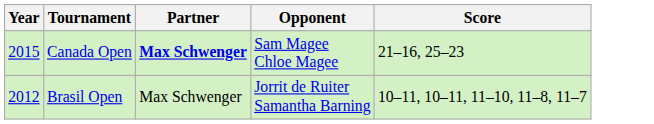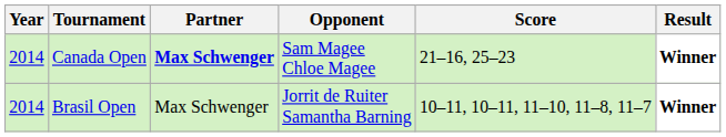 <table class="sortable wikitable" style="font-size: 90%;">
 <tr>
 <th>Year</th>
 <th>Tournament</th>
 <th>Partner</th>
 <th>Opponent</th>
 <th>Score</th>
+<th>Result</th>
 </tr>
 <tr style="background:#D4F1C5">
-<td align="center"><a href='#'>2015</a></td>
+<td align="center"><a href='#'>2014</a></td>
 <td align="left"><a href='#'>Canada Open</a></td>
 <td align="left"><strong> <a href='#'>Max Schwenger</a></strong></td>
 <td align="left"> <a href='#'>Sam Magee</a><br> <a href='#'>Chloe Magee</a></td>
 <td align="left">21–16, 25–23</td>
+<td style="text-align:left; background:white"> <strong>Winner</strong></td>
 </tr>
 <tr style="background:#D4F1C5">
-<td align="center"><a href='#'>2012</a></td>
+<td align="center"><a href='#'>2014</a></td>
 <td align="left"><a href='#'>Brasil Open</a></td>
 <td align="left"> Max Schwenger</td>
 <td align="left"> <a href='#'>Jorrit de Ruiter</a><br> <a href='#'>Samantha Barning</a></td>
 <td align="left">10–11, 10–11, 11–10, 11–8, 11–7</td>
+<td style="text-align:left; background:white"> <strong>Winner</strong></td>
 </tr>
 </table>
